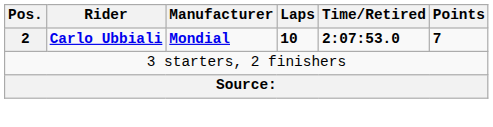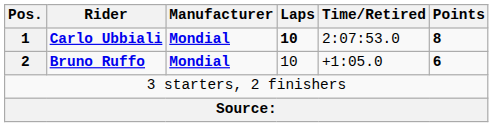 <table class="wikitable" style="font-size: 95%;">
 <tr>
 <th>Pos.</th>
 <th>Rider</th>
 <th>Manufacturer</th>
 <th>Laps</th>
 <th>Time/Retired</th>
 <th>Points</th>
 </tr>
 <tr>
-<th>2</th>
+<th>1</th>
 <td> <strong><a href='#'>Carlo Ubbiali</a></strong></td>
 <td><strong><a href='#'>Mondial</a></strong></td>
 <td><strong>10</strong></td>
-<td><strong>2:07:53.0</strong></td>
-<td><strong>7</strong></td>
+<td>2:07:53.0</td>
+<td><strong>8</strong></td>
+</tr>
+<tr>
+<th>2</th>
+<td> <strong><a href='#'>Bruno Ruffo</a></strong></td>
+<td><strong><a href='#'>Mondial</a></strong></td>
+<td>10</td>
+<td>+1:05.0</td>
+<td><strong>6</strong></td>
 </tr>
 <tr>
 <td colspan=6 align=center>3 starters, 2 finishers</td>
 </tr>
 <tr>
 <th colspan=6><strong>Source</strong>:</th>
 </tr>
 </table>
